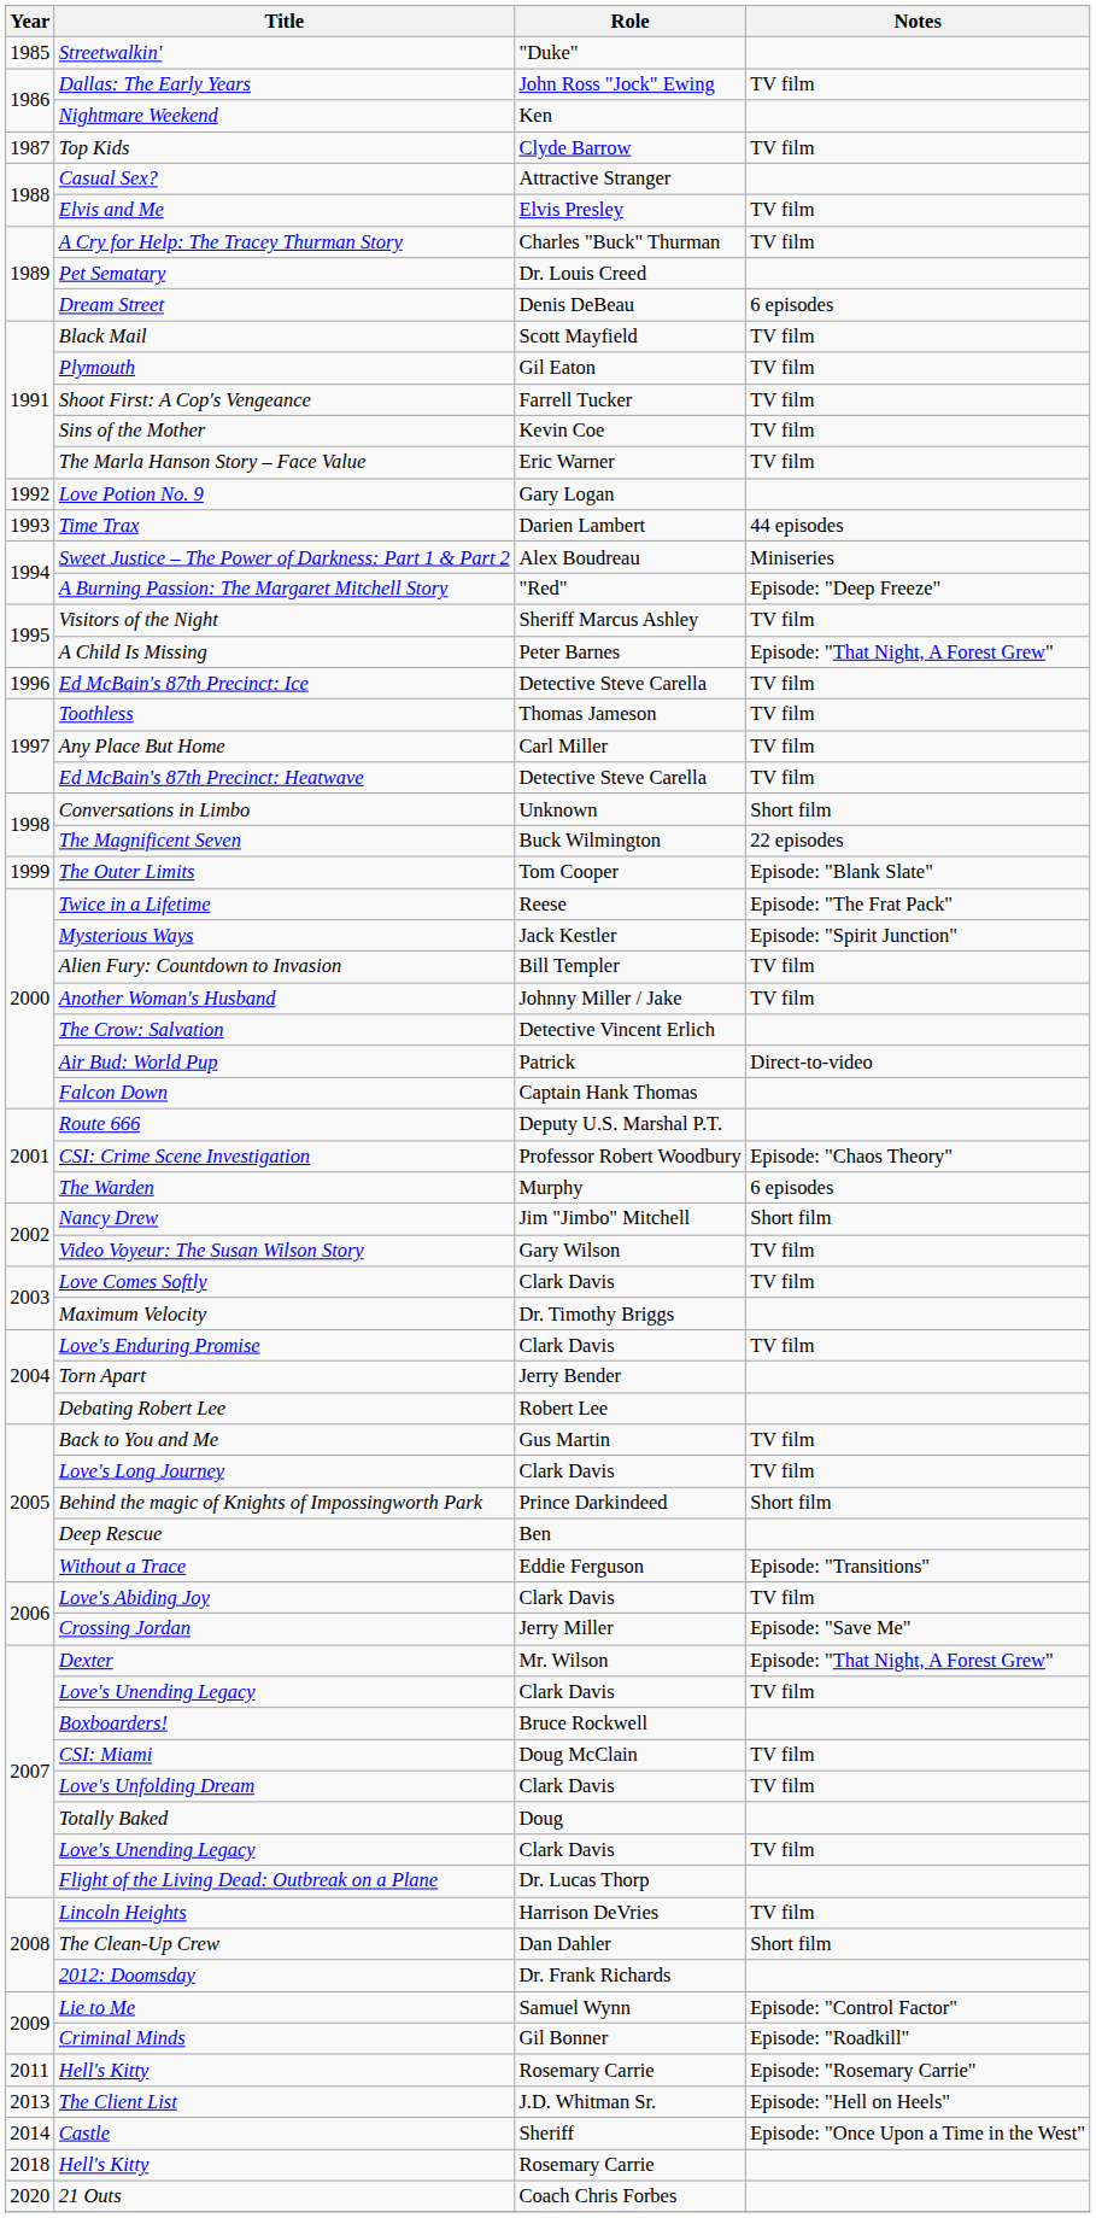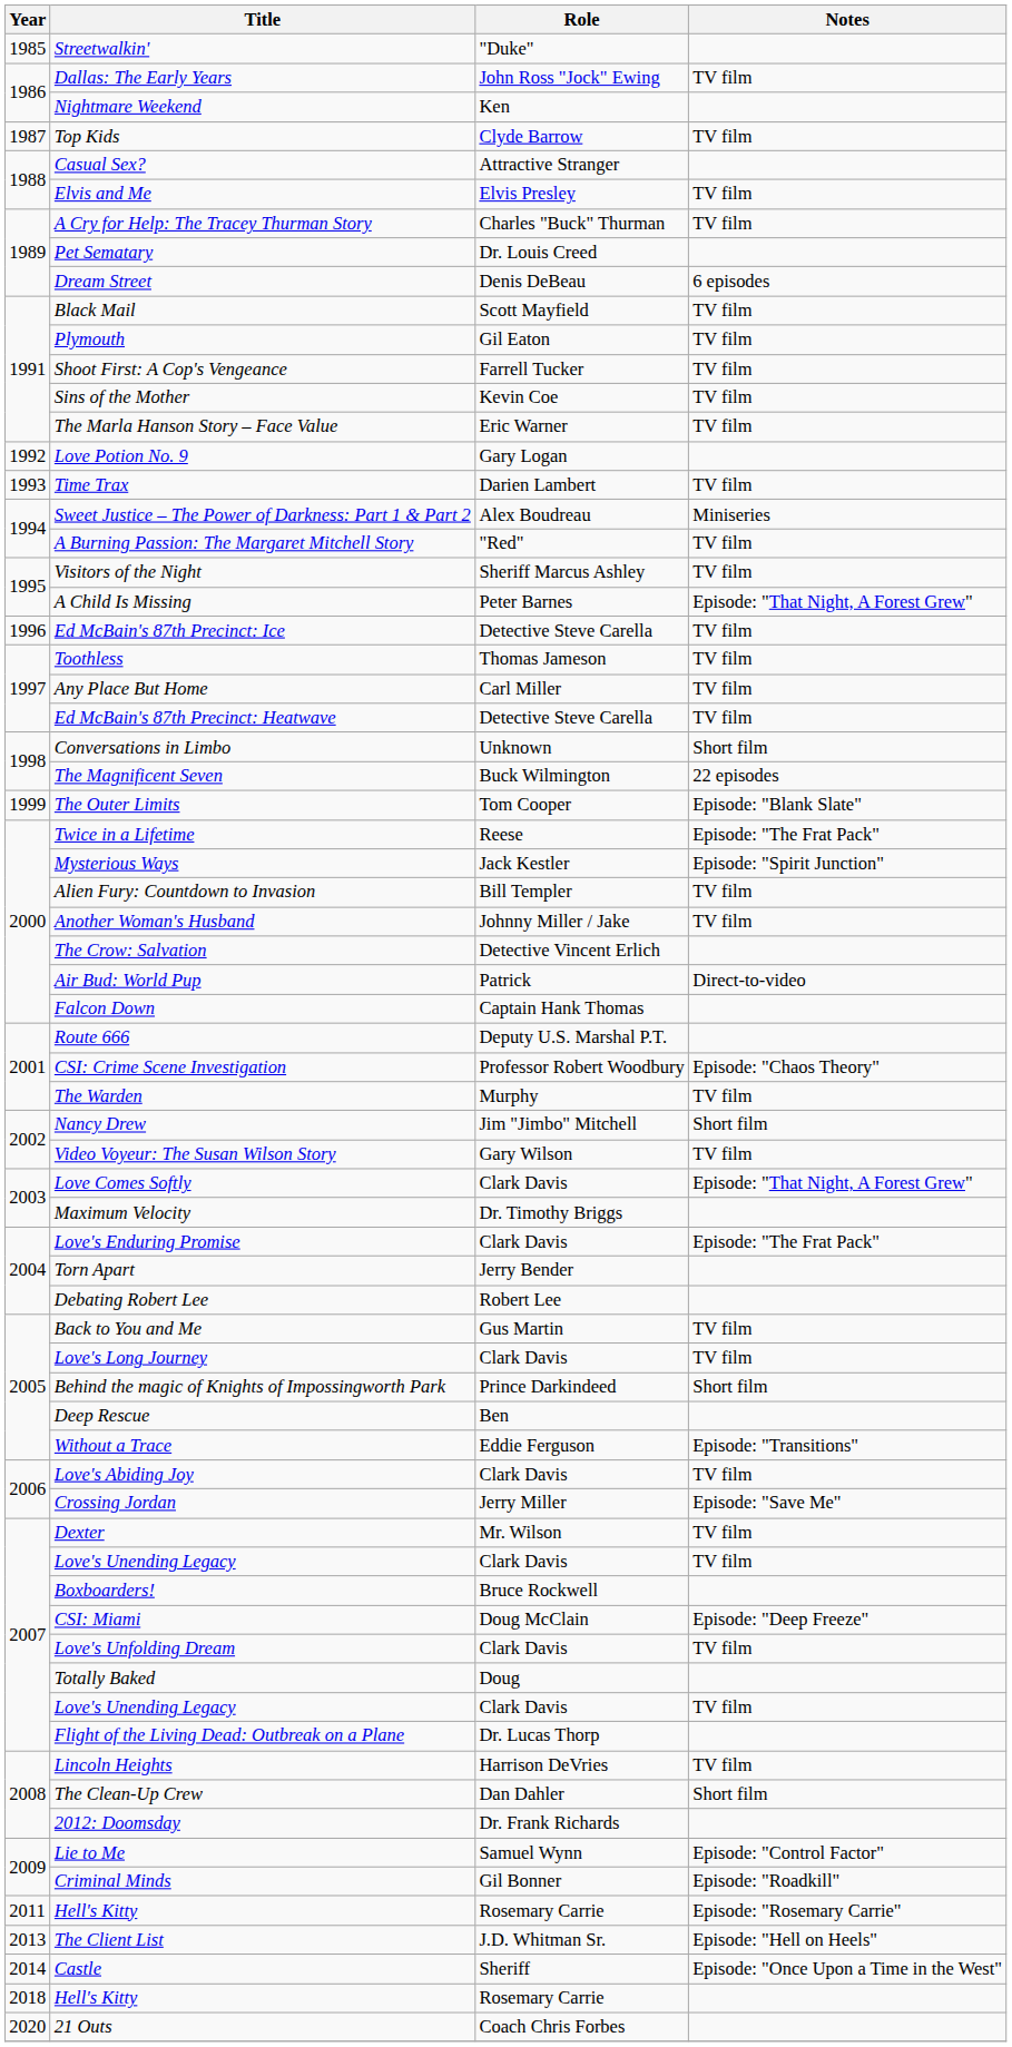 <table class="wikitable sortable">
 <tr>
 <th>Year</th>
 <th>Title</th>
 <th>Role</th>
 <th class="unsortable">Notes</th>
 </tr>
 <tr>
 <td>1985</td>
 <td><em><a href='#'>Streetwalkin'</a></em></td>
 <td>"Duke"</td>
 <td></td>
 </tr>
 <tr>
 <td rowspan=2>1986</td>
 <td><em><a href='#'>Dallas: The Early Years</a></em></td>
 <td><a href='#'>John Ross "Jock" Ewing</a></td>
 <td>TV film</td>
 </tr>
 <tr>
 <td><em><a href='#'>Nightmare Weekend</a></em></td>
 <td>Ken</td>
 <td></td>
 </tr>
 <tr>
 <td>1987</td>
 <td><em>Top Kids</em></td>
 <td><a href='#'>Clyde Barrow</a></td>
 <td>TV film</td>
 </tr>
 <tr>
 <td rowspan=2>1988</td>
 <td><em><a href='#'>Casual Sex?</a></em></td>
 <td>Attractive Stranger</td>
 <td></td>
 </tr>
 <tr>
 <td><em><a href='#'>Elvis and Me</a></em></td>
 <td><a href='#'>Elvis Presley</a></td>
 <td>TV film</td>
 </tr>
 <tr>
 <td rowspan=3>1989</td>
 <td><em><a href='#'>A Cry for Help: The Tracey Thurman Story</a></em></td>
 <td>Charles "Buck" Thurman</td>
 <td>TV film</td>
 </tr>
 <tr>
 <td><em><a href='#'>Pet Sematary</a></em></td>
 <td>Dr. Louis Creed</td>
 <td></td>
 </tr>
 <tr>
 <td><em><a href='#'>Dream Street</a></em></td>
 <td>Denis DeBeau</td>
 <td>6 episodes</td>
 </tr>
 <tr>
 <td rowspan=5>1991</td>
 <td><em>Black Mail</em></td>
 <td>Scott Mayfield</td>
 <td>TV film</td>
 </tr>
 <tr>
 <td><em><a href='#'>Plymouth</a></em></td>
 <td>Gil Eaton</td>
 <td>TV film</td>
 </tr>
 <tr>
 <td><em>Shoot First: A Cop's Vengeance</em></td>
 <td>Farrell Tucker</td>
 <td>TV film</td>
 </tr>
 <tr>
 <td><em>Sins of the Mother</em></td>
 <td>Kevin Coe</td>
 <td>TV film</td>
 </tr>
 <tr>
 <td><em>The Marla Hanson Story – Face Value</em></td>
 <td>Eric Warner</td>
 <td>TV film</td>
 </tr>
 <tr>
 <td>1992</td>
 <td><em><a href='#'>Love Potion No. 9</a></em></td>
 <td>Gary Logan</td>
 <td></td>
 </tr>
 <tr>
 <td>1993</td>
 <td><em><a href='#'>Time Trax</a></em></td>
 <td>Darien Lambert</td>
-<td>44 episodes</td>
+<td>TV film</td>
 </tr>
 <tr>
 <td rowspan=2>1994</td>
 <td><em><a href='#'>Sweet Justice – The Power of Darkness: Part 1 & Part 2</a></em></td>
 <td>Alex Boudreau</td>
 <td>Miniseries</td>
 </tr>
 <tr>
 <td><em><a href='#'>A Burning Passion: The Margaret Mitchell Story</a></em></td>
 <td>"Red"</td>
-<td>Episode: "Deep Freeze"</td>
+<td>TV film</td>
 </tr>
 <tr>
 <td rowspan=2>1995</td>
 <td><em>Visitors of the Night</em></td>
 <td>Sheriff Marcus Ashley</td>
 <td>TV film</td>
 </tr>
 <tr>
 <td><em>A Child Is Missing</em></td>
 <td>Peter Barnes</td>
 <td>Episode: "<a href='#'>That Night, A Forest Grew</a>"</td>
 </tr>
 <tr>
 <td>1996</td>
 <td><em><a href='#'>Ed McBain's 87th Precinct: Ice</a></em></td>
 <td>Detective Steve Carella</td>
 <td>TV film</td>
 </tr>
 <tr>
 <td rowspan=3>1997</td>
 <td><em><a href='#'>Toothless</a></em></td>
 <td>Thomas Jameson</td>
 <td>TV film</td>
 </tr>
 <tr>
 <td><em>Any Place But Home</em></td>
 <td>Carl Miller</td>
 <td>TV film</td>
 </tr>
 <tr>
 <td><em><a href='#'>Ed McBain's 87th Precinct: Heatwave</a></em></td>
 <td>Detective Steve Carella</td>
 <td>TV film</td>
 </tr>
 <tr>
 <td rowspan=2>1998</td>
 <td><em>Conversations in Limbo</em></td>
 <td>Unknown</td>
 <td>Short film</td>
 </tr>
 <tr>
 <td><em><a href='#'>The Magnificent Seven</a></em></td>
 <td>Buck Wilmington</td>
 <td>22 episodes</td>
 </tr>
 <tr>
 <td>1999</td>
 <td><em><a href='#'>The Outer Limits</a></em></td>
 <td>Tom Cooper</td>
 <td>Episode: "Blank Slate"</td>
 </tr>
 <tr>
 <td rowspan=7>2000</td>
 <td><em><a href='#'>Twice in a Lifetime</a></em></td>
 <td>Reese</td>
 <td>Episode: "The Frat Pack"</td>
 </tr>
 <tr>
 <td><em><a href='#'>Mysterious Ways</a></em></td>
 <td>Jack Kestler</td>
 <td>Episode: "Spirit Junction"</td>
 </tr>
 <tr>
 <td><em>Alien Fury: Countdown to Invasion </em></td>
 <td>Bill Templer</td>
 <td>TV film</td>
 </tr>
 <tr>
 <td><em><a href='#'>Another Woman's Husband</a></em></td>
 <td>Johnny Miller / Jake</td>
 <td>TV film</td>
 </tr>
 <tr>
 <td><em><a href='#'>The Crow: Salvation</a></em></td>
 <td>Detective Vincent Erlich</td>
 <td></td>
 </tr>
 <tr>
 <td><em><a href='#'>Air Bud: World Pup</a></em></td>
 <td>Patrick</td>
 <td>Direct-to-video</td>
 </tr>
 <tr>
 <td><em><a href='#'>Falcon Down</a></em></td>
 <td>Captain Hank Thomas</td>
 <td></td>
 </tr>
 <tr>
 <td rowspan=3>2001</td>
 <td><em><a href='#'>Route 666</a></em></td>
 <td>Deputy U.S. Marshal P.T.</td>
 <td></td>
 </tr>
 <tr>
 <td><em><a href='#'>CSI: Crime Scene Investigation</a></em></td>
 <td>Professor Robert Woodbury</td>
 <td>Episode: "Chaos Theory"</td>
 </tr>
 <tr>
 <td><em><a href='#'>The Warden</a></em></td>
 <td>Murphy</td>
-<td>6 episodes</td>
+<td>TV film</td>
 </tr>
 <tr>
 <td rowspan=2>2002</td>
 <td><em><a href='#'>Nancy Drew</a></em></td>
 <td>Jim "Jimbo" Mitchell</td>
 <td>Short film</td>
 </tr>
 <tr>
 <td><em><a href='#'>Video Voyeur: The Susan Wilson Story</a></em></td>
 <td>Gary Wilson</td>
 <td>TV film</td>
 </tr>
 <tr>
 <td rowspan=2>2003</td>
 <td><em><a href='#'>Love Comes Softly</a></em></td>
 <td>Clark Davis</td>
-<td>TV film</td>
+<td>Episode: "<a href='#'>That Night, A Forest Grew</a>"</td>
 </tr>
 <tr>
 <td><em>Maximum Velocity</em></td>
 <td>Dr. Timothy Briggs</td>
 <td></td>
 </tr>
 <tr>
 <td rowspan=3>2004</td>
 <td><em><a href='#'>Love's Enduring Promise</a></em></td>
 <td>Clark Davis</td>
-<td>TV film</td>
+<td>Episode: "The Frat Pack"</td>
 </tr>
 <tr>
 <td><em>Torn Apart</em></td>
 <td>Jerry Bender</td>
 <td></td>
 </tr>
 <tr>
 <td><em>Debating Robert Lee</em></td>
 <td>Robert Lee</td>
 <td></td>
 </tr>
 <tr>
 <td rowspan=5>2005</td>
 <td><em>Back to You and Me</em></td>
 <td>Gus Martin</td>
 <td>TV film</td>
 </tr>
 <tr>
 <td><em><a href='#'>Love's Long Journey</a></em></td>
 <td>Clark Davis</td>
 <td>TV film</td>
 </tr>
 <tr>
 <td><em>Behind the magic of Knights of Impossingworth Park</em></td>
 <td>Prince Darkindeed</td>
 <td>Short film</td>
 </tr>
 <tr>
 <td><em>Deep Rescue</em></td>
 <td>Ben</td>
 <td></td>
 </tr>
 <tr>
 <td><em><a href='#'>Without a Trace</a></em></td>
 <td>Eddie Ferguson</td>
 <td>Episode: "Transitions"</td>
 </tr>
 <tr>
 <td rowspan=2>2006</td>
 <td><em><a href='#'>Love's Abiding Joy</a></em></td>
 <td>Clark Davis</td>
 <td>TV film</td>
 </tr>
 <tr>
 <td><em><a href='#'>Crossing Jordan</a></em></td>
 <td>Jerry Miller</td>
 <td>Episode: "Save Me"</td>
 </tr>
 <tr>
 <td rowspan=8>2007</td>
 <td><em><a href='#'>Dexter</a></em></td>
 <td>Mr. Wilson</td>
-<td>Episode: "<a href='#'>That Night, A Forest Grew</a>"</td>
+<td>TV film</td>
 </tr>
 <tr>
 <td><em><a href='#'>Love's Unending Legacy</a></em></td>
 <td>Clark Davis</td>
 <td>TV film</td>
 </tr>
 <tr>
 <td><em><a href='#'>Boxboarders!</a></em></td>
 <td>Bruce Rockwell</td>
 <td></td>
 </tr>
 <tr>
 <td><em><a href='#'>CSI: Miami</a></em></td>
 <td>Doug McClain</td>
-<td>TV film</td>
+<td>Episode: "Deep Freeze"</td>
 </tr>
 <tr>
 <td><em><a href='#'>Love's Unfolding Dream</a></em></td>
 <td>Clark Davis</td>
 <td>TV film</td>
 </tr>
 <tr>
 <td><em>Totally Baked</em></td>
 <td>Doug</td>
 <td></td>
 </tr>
 <tr>
 <td><em><a href='#'>Love's Unending Legacy</a></em></td>
 <td>Clark Davis</td>
 <td>TV film</td>
 </tr>
 <tr>
 <td><em><a href='#'>Flight of the Living Dead: Outbreak on a Plane</a></em></td>
 <td>Dr. Lucas Thorp</td>
 <td></td>
 </tr>
 <tr>
 <td rowspan=3>2008</td>
 <td><em><a href='#'>Lincoln Heights</a></em></td>
 <td>Harrison DeVries</td>
 <td>TV film</td>
 </tr>
 <tr>
 <td><em>The Clean-Up Crew</em></td>
 <td>Dan Dahler</td>
 <td>Short film</td>
 </tr>
 <tr>
 <td><em><a href='#'>2012: Doomsday</a></em></td>
 <td>Dr. Frank Richards</td>
 <td></td>
 </tr>
 <tr>
 <td rowspan=2>2009</td>
 <td><em><a href='#'>Lie to Me</a></em></td>
 <td>Samuel Wynn</td>
 <td>Episode: "Control Factor"</td>
 </tr>
 <tr>
 <td><em><a href='#'>Criminal Minds</a></em></td>
 <td>Gil Bonner</td>
 <td>Episode: "Roadkill"</td>
 </tr>
 <tr>
 <td>2011</td>
 <td><em><a href='#'>Hell's Kitty</a></em></td>
 <td>Rosemary Carrie</td>
 <td>Episode: "Rosemary Carrie"</td>
 </tr>
 <tr>
 <td>2013</td>
 <td><em><a href='#'>The Client List</a></em></td>
 <td>J.D. Whitman Sr.</td>
 <td>Episode: "Hell on Heels"</td>
 </tr>
 <tr>
 <td>2014</td>
 <td><em><a href='#'>Castle</a></em></td>
 <td>Sheriff</td>
 <td>Episode: "Once Upon a Time in the West"</td>
 </tr>
 <tr>
 <td>2018</td>
 <td><em><a href='#'>Hell's Kitty</a></em></td>
 <td>Rosemary Carrie</td>
 <td></td>
 </tr>
 <tr>
 <td>2020</td>
 <td><em>21 Outs</em></td>
 <td>Coach Chris Forbes</td>
 <td></td>
 </tr>
 <tr>
 </tr>
 </table>
